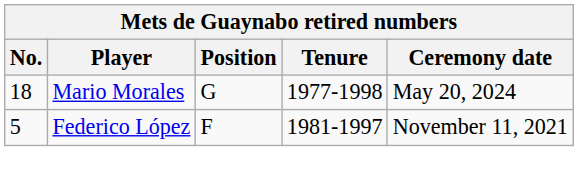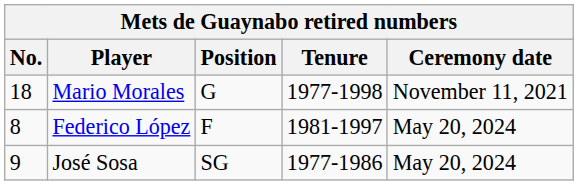 <table class="wikitable sortable">
 <tr>
 <th colspan="5">Mets de Guaynabo retired numbers</th>
 </tr>
 <tr>
 <th>No.</th>
 <th>Player</th>
 <th>Position</th>
 <th>Tenure</th>
 <th>Ceremony date</th>
 </tr>
 <tr>
 <td>18</td>
 <td><a href='#'>Mario Morales</a></td>
 <td>G</td>
 <td>1977-1998</td>
+<td>November 11, 2021</td>
+</tr>
+<tr>
+<td>8</td>
+<td><a href='#'>Federico López</a></td>
+<td>F</td>
+<td>1981-1997</td>
 <td>May 20, 2024</td>
 </tr>
 <tr>
-<td>5</td>
-<td><a href='#'>Federico López</a></td>
-<td>F</td>
-<td>1981-1997</td>
-<td>November 11, 2021</td>
+<td>9</td>
+<td>José Sosa</td>
+<td>SG</td>
+<td>1977-1986</td>
+<td>May 20, 2024</td>
 </tr>
 </table>
